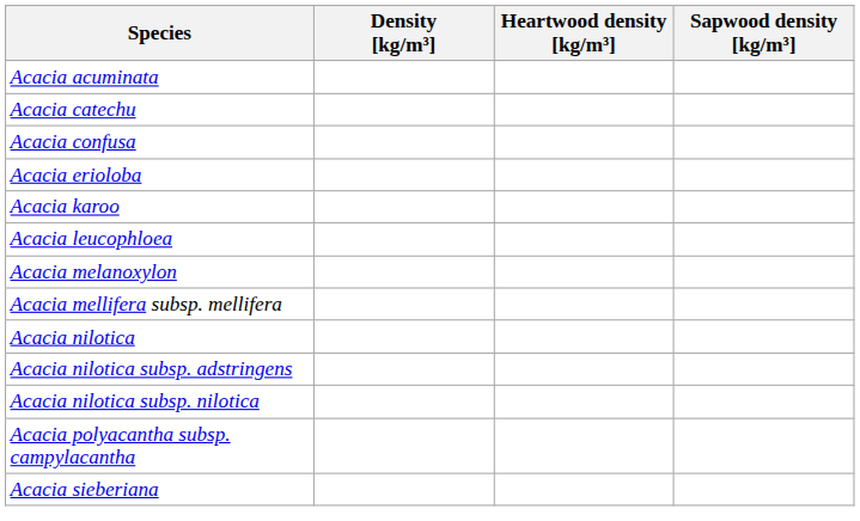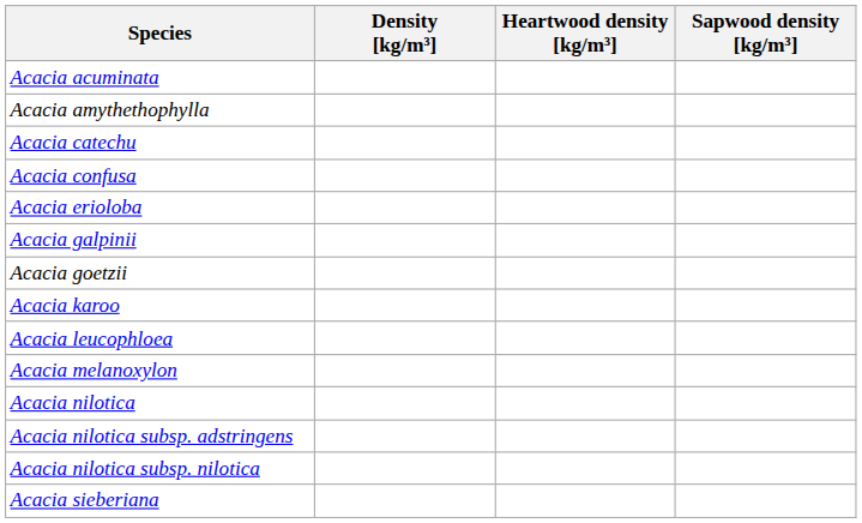 <table class="wikitable"  style="margin:1em auto 1em auto; background:white;">
 <tr>
 <th style="width:175pt;">Species</th>
 <th style="width:100pt;">Density<br>[kg/m³]</th>
 <th style="width:100pt;">Heartwood density<br>[kg/m³]</th>
 <th style="width:100pt;">Sapwood density<br>[kg/m³]</th>
 </tr>
 <tr>
 <td><em><a href='#'>Acacia acuminata</a></em></td>
+<td></td>
+<td></td>
+<td></td>
+</tr>
+<tr>
+<td><em>Acacia amythethophylla</em></td>
 <td></td>
 <td></td>
 <td></td>
 </tr>
 <tr>
 <td><em><a href='#'>Acacia catechu</a></em></td>
 <td></td>
 <td></td>
 <td></td>
 </tr>
 <tr>
 <td><em><a href='#'>Acacia confusa</a></em></td>
 <td></td>
 <td></td>
 <td></td>
 </tr>
 <tr>
 <td><em><a href='#'>Acacia erioloba</a></em></td>
 <td></td>
 <td></td>
 <td></td>
 </tr>
 <tr>
+<td><em><a href='#'>Acacia galpinii</a></em></td>
+<td></td>
+<td></td>
+<td></td>
+</tr>
+<tr>
+<td><em>Acacia goetzii</em></td>
+<td></td>
+<td></td>
+<td></td>
+</tr>
+<tr>
 <td><em><a href='#'>Acacia karoo</a></em></td>
 <td></td>
 <td></td>
 <td></td>
 </tr>
 <tr>
 <td><em><a href='#'>Acacia leucophloea</a></em></td>
 <td></td>
 <td></td>
 <td></td>
 </tr>
 <tr>
 <td><em><a href='#'>Acacia melanoxylon</a></em></td>
-<td></td>
-<td></td>
-</tr>
-<tr>
-<td><em><a href='#'>Acacia mellifera</a> subsp. mellifera</em></td>
-<td></td>
 <td></td>
 <td></td>
 </tr>
 <tr>
 <td><em><a href='#'>Acacia nilotica</a></em></td>
 <td></td>
 <td></td>
 <td></td>
 </tr>
 <tr>
 <td><em><a href='#'>Acacia nilotica subsp. adstringens</a></em></td>
 <td></td>
 <td></td>
 <td></td>
 </tr>
 <tr>
 <td><em><a href='#'>Acacia nilotica subsp. nilotica</a></em></td>
 <td></td>
 <td></td>
 <td></td>
 </tr>
 <tr>
-<td><em><a href='#'>Acacia polyacantha subsp. campylacantha</a></em></td>
-<td></td>
-<td></td>
-<td></td>
-</tr>
-<tr>
 <td><em><a href='#'>Acacia sieberiana</a></em></td>
 <td></td>
 <td></td>
 <td></td>
 </tr>
 </table>
